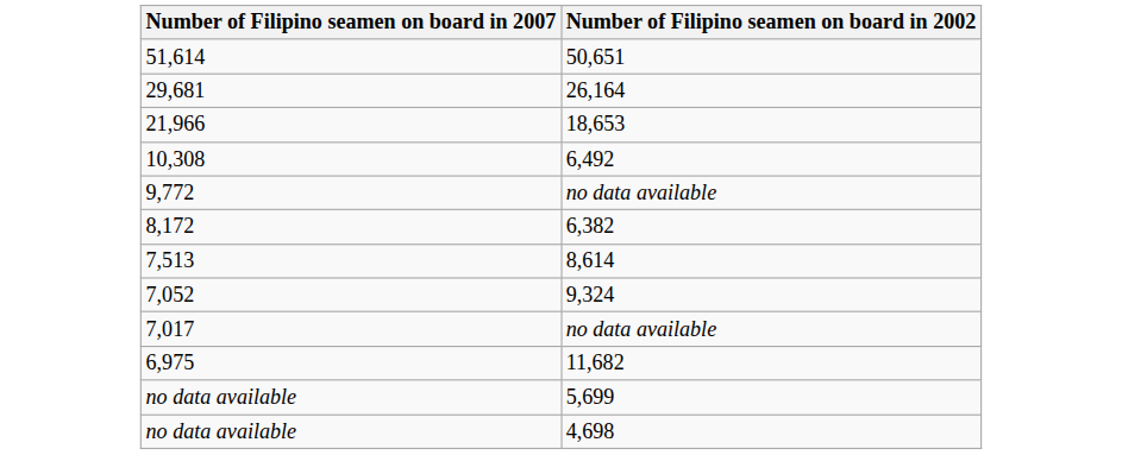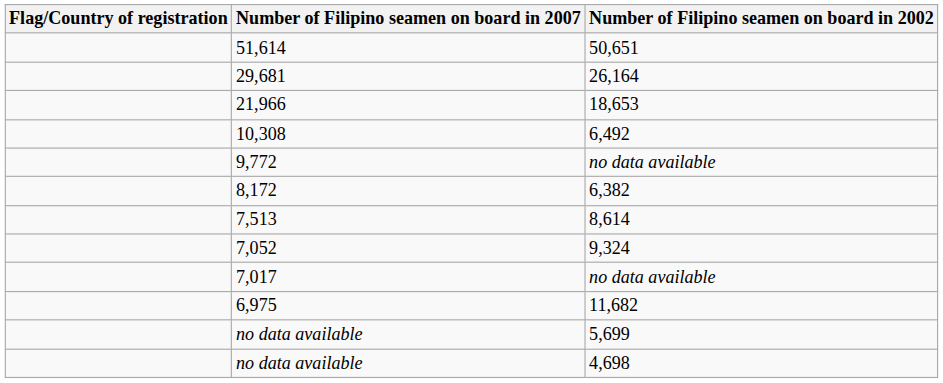 <table class="wikitable" style="margin: 1em auto 1em auto;">
 <tr>
+<th scope="col">Flag/Country of registration</th>
 <th scope="col">Number of Filipino seamen on board in 2007</th>
 <th scope="col">Number of Filipino seamen on board in 2002</th>
 </tr>
 <tr>
+<td></td>
 <td>51,614</td>
 <td>50,651</td>
 </tr>
 <tr>
+<td></td>
 <td>29,681</td>
 <td>26,164</td>
 </tr>
 <tr>
+<td></td>
 <td>21,966</td>
 <td>18,653</td>
 </tr>
 <tr>
+<td></td>
 <td>10,308</td>
 <td>6,492</td>
 </tr>
 <tr>
+<td></td>
 <td>9,772</td>
 <td><em>no data available</em></td>
 </tr>
 <tr>
+<td></td>
 <td>8,172</td>
 <td>6,382</td>
 </tr>
 <tr>
+<td></td>
 <td>7,513</td>
 <td>8,614</td>
 </tr>
 <tr>
+<td></td>
 <td>7,052</td>
 <td>9,324</td>
 </tr>
 <tr>
+<td></td>
 <td>7,017</td>
 <td><em>no data available</em></td>
 </tr>
 <tr>
+<td></td>
 <td>6,975</td>
 <td>11,682</td>
 </tr>
 <tr>
+<td></td>
 <td><em>no data available</em></td>
 <td>5,699</td>
 </tr>
 <tr>
+<td></td>
 <td><em>no data available</em></td>
 <td>4,698</td>
 </tr>
 </table>
